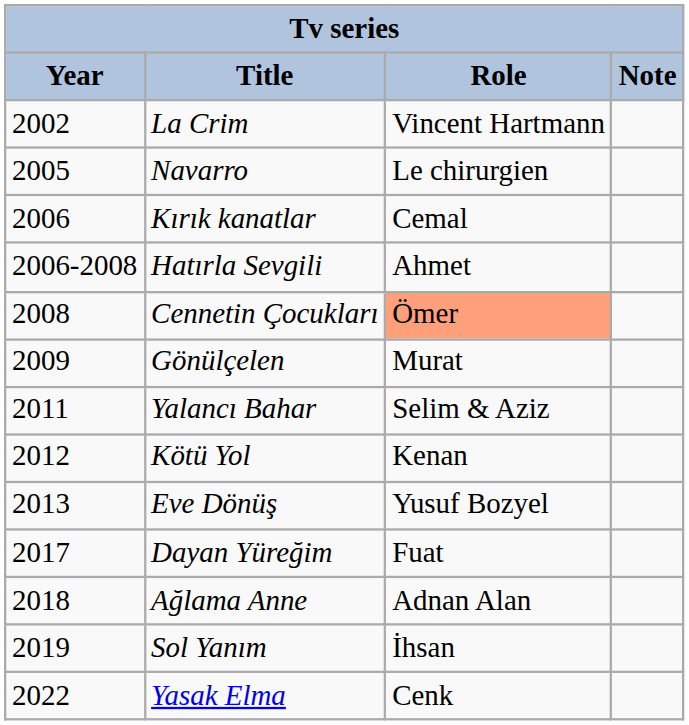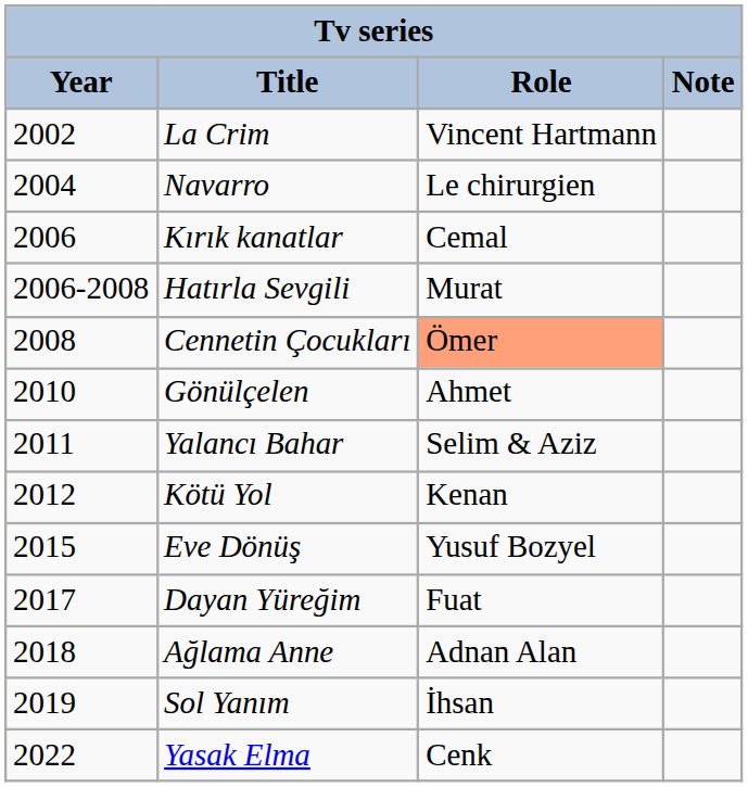 <table class="wikitable" style="font-size: 80%;">
 <tr>
 <th colspan="4" style="background:LightSteelBlue">Tv series</th>
 </tr>
 <tr>
 <th style="background:LightSteelBlue">Year</th>
 <th style="background:LightSteelBlue">Title</th>
 <th style="background:LightSteelBlue">Role</th>
 <th style="background:LightSteelBlue">Note</th>
 </tr>
 <tr>
 <td>2002</td>
 <td><em>La Crim </em></td>
 <td>Vincent Hartmann</td>
 <td></td>
 </tr>
 <tr>
-<td>2005</td>
+<td>2004</td>
 <td><em>Navarro </em></td>
 <td>Le chirurgien</td>
 <td></td>
 </tr>
 <tr>
 <td>2006</td>
 <td><em>Kırık kanatlar</em></td>
 <td>Cemal</td>
 <td></td>
 </tr>
 <tr>
 <td>2006-2008</td>
 <td><em>Hatırla Sevgili</em></td>
-<td>Ahmet</td>
+<td>Murat</td>
 <td></td>
 </tr>
 <tr>
 <td>2008</td>
 <td><em>Cennetin Çocukları</em></td>
 <td style="background: lightsalmon;">Ömer</td>
 <td></td>
 </tr>
 <tr>
-<td>2009</td>
+<td>2010</td>
 <td><em>Gönülçelen</em></td>
-<td>Murat</td>
+<td>Ahmet</td>
 <td></td>
 </tr>
 <tr>
 <td>2011</td>
 <td><em>Yalancı Bahar </em></td>
 <td>Selim & Aziz</td>
 <td></td>
 </tr>
 <tr>
 <td>2012</td>
 <td><em>Kötü Yol </em></td>
 <td>Kenan</td>
 <td></td>
 </tr>
 <tr>
-<td>2013</td>
+<td>2015</td>
 <td><em>Eve Dönüş </em></td>
 <td>Yusuf Bozyel</td>
 <td></td>
 </tr>
 <tr>
 <td>2017</td>
 <td><em>Dayan Yüreğim</em></td>
 <td>Fuat</td>
 <td></td>
 </tr>
 <tr>
 <td>2018</td>
 <td><em>Ağlama Anne</em></td>
 <td>Adnan Alan</td>
 <td></td>
 </tr>
 <tr>
 <td>2019</td>
 <td><em>Sol Yanım</em></td>
 <td>İhsan</td>
 <td></td>
 </tr>
 <tr>
 <td>2022</td>
 <td><em><a href='#'>Yasak Elma</a></em></td>
 <td>Cenk</td>
 <td></td>
 </tr>
 </table>
